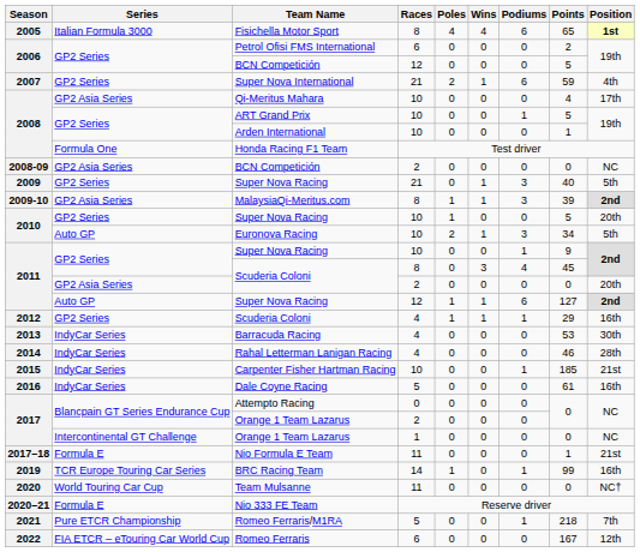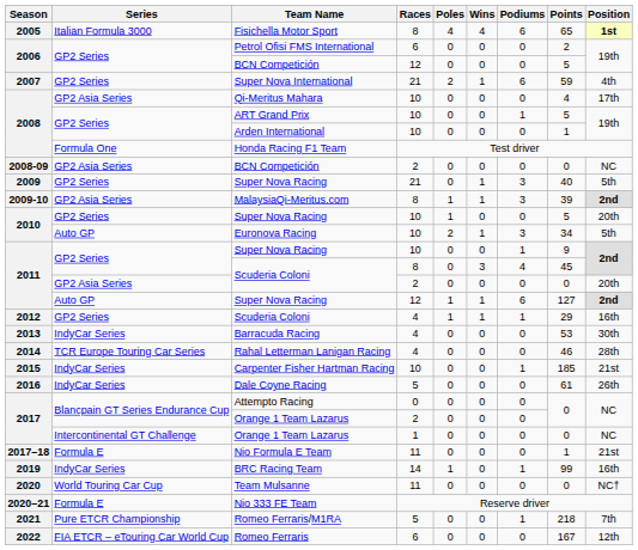 <table class="wikitable" style="font-size: 90%; text-align:center">
 <tr>
 <th>Season</th>
 <th>Series</th>
 <th>Team Name</th>
 <th>Races</th>
 <th>Poles</th>
 <th>Wins</th>
 <th>Podiums</th>
 <th>Points</th>
 <th>Position</th>
 </tr>
 <tr>
 <th>2005</th>
 <td align=left><a href='#'>Italian Formula 3000</a></td>
 <td align=left><a href='#'>Fisichella Motor Sport</a></td>
 <td>8</td>
 <td>4</td>
 <td>4</td>
 <td>6</td>
 <td>65</td>
 <td style="background:#FBFFBF;"><strong>1st</strong></td>
 </tr>
 <tr>
 <th rowspan=2>2006</th>
 <td align=left rowspan=2><a href='#'>GP2 Series</a></td>
 <td align=left><a href='#'>Petrol Ofisi FMS International</a></td>
 <td>6</td>
 <td>0</td>
 <td>0</td>
 <td>0</td>
 <td>2</td>
 <td rowspan=2>19th</td>
 </tr>
 <tr>
 <td align=left><a href='#'>BCN Competición</a></td>
 <td>12</td>
 <td>0</td>
 <td>0</td>
 <td>0</td>
 <td>5</td>
 </tr>
 <tr>
 <th>2007</th>
 <td align=left><a href='#'>GP2 Series</a></td>
 <td align=left><a href='#'>Super Nova International</a></td>
 <td>21</td>
 <td>2</td>
 <td>1</td>
 <td>6</td>
 <td>59</td>
 <td>4th</td>
 </tr>
 <tr>
 <th rowspan="4">2008</th>
 <td align=left><a href='#'>GP2 Asia Series</a></td>
 <td align=left><a href='#'>Qi-Meritus Mahara</a></td>
 <td>10</td>
 <td>0</td>
 <td>0</td>
 <td>0</td>
 <td>4</td>
 <td>17th</td>
 </tr>
 <tr>
 <td align=left rowspan="2"><a href='#'>GP2 Series</a></td>
 <td align=left><a href='#'>ART Grand Prix</a></td>
 <td>10</td>
 <td>0</td>
 <td>0</td>
 <td>1</td>
 <td>5</td>
 <td rowspan="2">19th</td>
 </tr>
 <tr>
 <td align=left><a href='#'>Arden International</a></td>
 <td>10</td>
 <td>0</td>
 <td>0</td>
 <td>0</td>
 <td>1</td>
 </tr>
 <tr>
 <td align=left><a href='#'>Formula One</a></td>
 <td align=left><a href='#'>Honda Racing F1 Team</a></td>
 <td style="text-align:center;" colspan="6">Test driver</td>
 </tr>
 <tr>
 <th>2008-09</th>
 <td align=left><a href='#'>GP2 Asia Series</a></td>
 <td align=left><a href='#'>BCN Competición</a></td>
 <td>2</td>
 <td>0</td>
 <td>0</td>
 <td>0</td>
 <td>0</td>
 <td>NC</td>
 </tr>
 <tr>
 <th>2009</th>
 <td align=left><a href='#'>GP2 Series</a></td>
 <td align=left><a href='#'>Super Nova Racing</a></td>
 <td>21</td>
 <td>0</td>
 <td>1</td>
 <td>3</td>
 <td>40</td>
 <td>5th</td>
 </tr>
 <tr>
 <th>2009-10</th>
 <td align=left><a href='#'>GP2 Asia Series</a></td>
 <td align=left><a href='#'>MalaysiaQi-Meritus.com</a></td>
 <td>8</td>
 <td>1</td>
 <td>1</td>
 <td>3</td>
 <td>39</td>
 <td style="background:#DFDFDF;"><strong>2nd</strong></td>
 </tr>
 <tr>
 <th rowspan=2>2010</th>
 <td align=left><a href='#'>GP2 Series</a></td>
 <td align=left><a href='#'>Super Nova Racing</a></td>
 <td>10</td>
 <td>1</td>
 <td>0</td>
 <td>0</td>
 <td>5</td>
 <td>20th</td>
 </tr>
 <tr>
 <td align=left><a href='#'>Auto GP</a></td>
 <td align=left><a href='#'>Euronova Racing</a></td>
 <td>10</td>
 <td>2</td>
 <td>1</td>
 <td>3</td>
 <td>34</td>
 <td>5th</td>
 </tr>
 <tr>
 <th rowspan="4">2011</th>
 <td align=left rowspan=2><a href='#'>GP2 Series</a></td>
 <td align=left><a href='#'>Super Nova Racing</a></td>
 <td>10</td>
 <td>0</td>
 <td>0</td>
 <td>1</td>
 <td>9</td>
 <td style="background:#dfdfdf;" rowspan=2><strong>2nd</strong></td>
 </tr>
 <tr>
 <td align=left rowspan=2><a href='#'>Scuderia Coloni</a></td>
 <td>8</td>
 <td>0</td>
 <td>3</td>
 <td>4</td>
 <td>45</td>
 </tr>
 <tr>
 <td align=left><a href='#'>GP2 Asia Series</a></td>
 <td>2</td>
 <td>0</td>
 <td>0</td>
 <td>0</td>
 <td>0</td>
 <td>20th</td>
 </tr>
 <tr>
 <td align=left><a href='#'>Auto GP</a></td>
 <td align=left><a href='#'>Super Nova Racing</a></td>
 <td>12</td>
 <td>1</td>
 <td>1</td>
 <td>6</td>
 <td>127</td>
 <td style="background:#dfdfdf;"><strong>2nd</strong></td>
 </tr>
 <tr>
 <th>2012</th>
 <td align=left><a href='#'>GP2 Series</a></td>
 <td align=left><a href='#'>Scuderia Coloni</a></td>
 <td>4</td>
 <td>1</td>
 <td>1</td>
 <td>1</td>
 <td>29</td>
 <td>16th</td>
 </tr>
 <tr>
 <th>2013</th>
 <td align=left><a href='#'>IndyCar Series</a></td>
 <td align=left><a href='#'>Barracuda Racing</a></td>
 <td>4</td>
 <td>0</td>
 <td>0</td>
 <td>0</td>
 <td>53</td>
 <td>30th</td>
 </tr>
 <tr>
 <th>2014</th>
-<td align=left><a href='#'>IndyCar Series</a></td>
+<td align=left><a href='#'>TCR Europe Touring Car Series</a></td>
 <td align=left><a href='#'>Rahal Letterman Lanigan Racing</a></td>
 <td>4</td>
 <td>0</td>
 <td>0</td>
 <td>0</td>
 <td>46</td>
 <td>28th</td>
 </tr>
 <tr>
 <th>2015</th>
 <td align=left><a href='#'>IndyCar Series</a></td>
 <td align=left><a href='#'>Carpenter Fisher Hartman Racing</a></td>
 <td>10</td>
 <td>0</td>
 <td>0</td>
 <td>1</td>
 <td>185</td>
 <td>21st</td>
 </tr>
 <tr>
 <th>2016</th>
 <td align=left><a href='#'>IndyCar Series</a></td>
 <td align=left><a href='#'>Dale Coyne Racing</a></td>
 <td>5</td>
 <td>0</td>
 <td>0</td>
 <td>0</td>
 <td>61</td>
-<td>16th</td>
+<td>26th</td>
 </tr>
 <tr>
 <th rowspan=3>2017</th>
 <td align=left rowspan=2><a href='#'>Blancpain GT Series Endurance Cup</a></td>
 <td align=left>Attempto Racing</td>
 <td>0</td>
 <td>0</td>
 <td>0</td>
 <td>0</td>
 <td rowspan=2>0</td>
 <td rowspan=2>NC</td>
 </tr>
 <tr>
 <td align=left><a href='#'>Orange 1 Team Lazarus</a></td>
 <td>2</td>
 <td>0</td>
 <td>0</td>
 <td>0</td>
 </tr>
 <tr>
 <td align=left><a href='#'>Intercontinental GT Challenge</a></td>
 <td align=left><a href='#'>Orange 1 Team Lazarus</a></td>
 <td>1</td>
 <td>0</td>
 <td>0</td>
 <td>0</td>
 <td>0</td>
 <td>NC</td>
 </tr>
 <tr>
 <th>2017–18</th>
 <td align=left><a href='#'>Formula E</a></td>
 <td align=left><a href='#'>Nio Formula E Team</a></td>
 <td>11</td>
 <td>0</td>
 <td>0</td>
 <td>0</td>
 <td>1</td>
 <td>21st</td>
 </tr>
 <tr>
 <th>2019</th>
-<td align=left><a href='#'>TCR Europe Touring Car Series</a></td>
+<td align=left><a href='#'>IndyCar Series</a></td>
 <td align=left><a href='#'>BRC Racing Team</a></td>
 <td>14</td>
 <td>1</td>
 <td>0</td>
 <td>1</td>
 <td>99</td>
 <td>16th</td>
 </tr>
 <tr>
 <th>2020</th>
 <td align=left><a href='#'>World Touring Car Cup</a></td>
 <td align=left><a href='#'>Team Mulsanne</a></td>
 <td>11</td>
 <td>0</td>
 <td>0</td>
 <td>0</td>
 <td>0</td>
 <td>NC†</td>
 </tr>
 <tr>
 <th>2020–21</th>
 <td align=left><a href='#'>Formula E</a></td>
 <td align=left><a href='#'>Nio 333 FE Team</a></td>
 <td colspan="6">Reserve driver</td>
 </tr>
 <tr>
 <th>2021</th>
 <td align=left><a href='#'>Pure ETCR Championship</a></td>
 <td align=left><a href='#'>Romeo Ferraris</a>/<a href='#'>M1RA</a></td>
 <td>5</td>
 <td>0</td>
 <td>0</td>
 <td>1</td>
 <td>218</td>
 <td>7th</td>
 </tr>
 <tr>
 <th>2022</th>
 <td align=left><a href='#'>FIA ETCR – eTouring Car World Cup</a></td>
 <td align=left><a href='#'>Romeo Ferraris</a></td>
 <td>6</td>
 <td>0</td>
 <td>0</td>
 <td>0</td>
 <td>167</td>
 <td>12th</td>
 </tr>
 </table>
